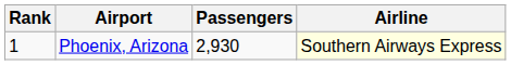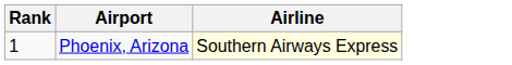 <table class="wikitable">
 <tr>
 <th>Rank</th>
 <th>Airport</th>
-<th>Passengers</th>
 <th>Airline</th>
 </tr>
 <tr>
 <td>1</td>
 <td><a href='#'>Phoenix, Arizona</a></td>
-<td>2,930</td>
 <td style="background: lightyellow;">Southern Airways Express</td>
 </tr>
 </table>
